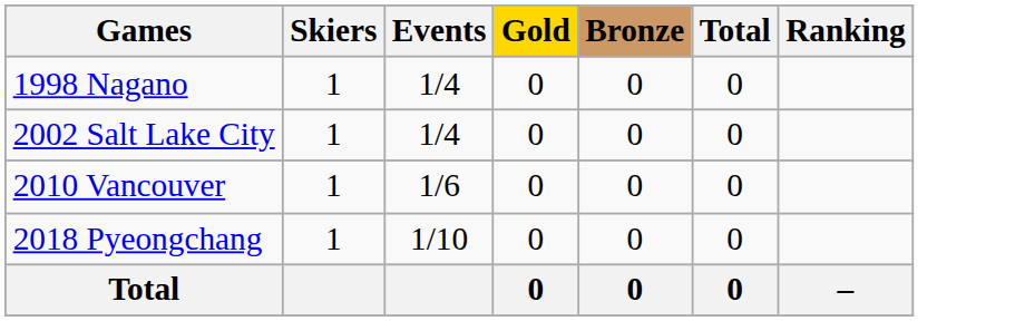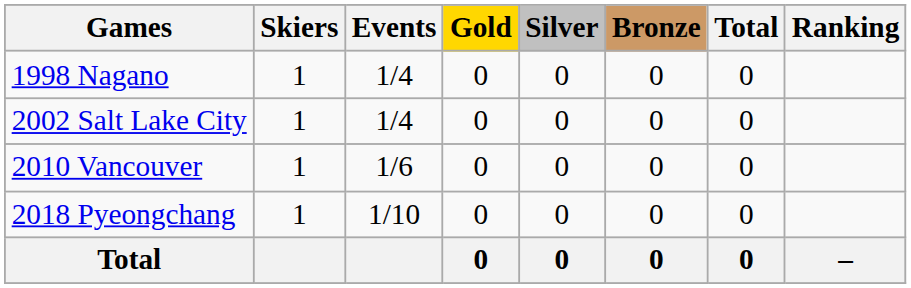 <table class="wikitable sortable" style="text-align:center">
 <tr>
 <th>Games</th>
 <th>Skiers</th>
 <th>Events</th>
 <th style="background-color:gold;">Gold</th>
+<th style="background-color:silver;">Silver</th>
 <th style="background-color:#c96;">Bronze</th>
 <th>Total</th>
 <th>Ranking</th>
 </tr>
 <tr>
 <td align=left><a href='#'>1998 Nagano</a></td>
 <td>1</td>
 <td>1/4</td>
+<td>0</td>
 <td>0</td>
 <td>0</td>
 <td>0</td>
 <td></td>
 </tr>
 <tr>
 <td align=left><a href='#'>2002 Salt Lake City</a></td>
 <td>1</td>
 <td>1/4</td>
 <td>0</td>
 <td>0</td>
 <td>0</td>
+<td>0</td>
 <td></td>
 </tr>
 <tr>
 <td align=left><a href='#'>2010 Vancouver</a></td>
 <td>1</td>
 <td>1/6</td>
+<td>0</td>
 <td>0</td>
 <td>0</td>
 <td>0</td>
 <td></td>
 </tr>
 <tr>
 <td align=left><a href='#'>2018 Pyeongchang</a></td>
 <td>1</td>
 <td>1/10</td>
 <td>0</td>
 <td>0</td>
 <td>0</td>
+<td>0</td>
 <td></td>
 </tr>
 <tr>
 <th>Total</th>
 <th></th>
 <th></th>
 <th>0</th>
 <th>0</th>
 <th>0</th>
+<th>0</th>
 <th>–</th>
 </tr>
 </table>
